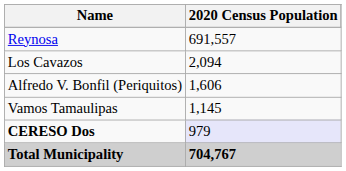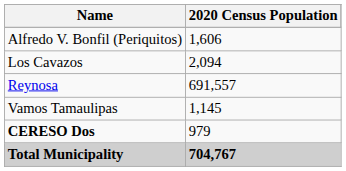 <table class="wikitable">
 <tr style="background:#000000; color:black;">
 <th><strong>Name</strong></th>
 <th><strong>2020 Census Population</strong></th>
 </tr>
 <tr>
-<td><a href='#'>Reynosa</a></td>
-<td>691,557</td>
+<td>Alfredo V. Bonfil (Periquitos)</td>
+<td>1,606</td>
 </tr>
 <tr>
 <td>Los Cavazos</td>
 <td>2,094</td>
 </tr>
 <tr>
-<td>Alfredo V. Bonfil (Periquitos)</td>
-<td>1,606</td>
+<td><a href='#'>Reynosa</a></td>
+<td>691,557</td>
 </tr>
 <tr>
 <td>Vamos Tamaulipas</td>
 <td>1,145</td>
 </tr>
 <tr>
 <td><strong>CERESO Dos</strong></td>
-<td style="background: lavender;">979</td>
+<td>979</td>
 </tr>
 <tr style="background:#CFCFCF;">
 <td><strong>Total Municipality</strong></td>
 <td><strong>704,767</strong></td>
 </tr>
 </table>
